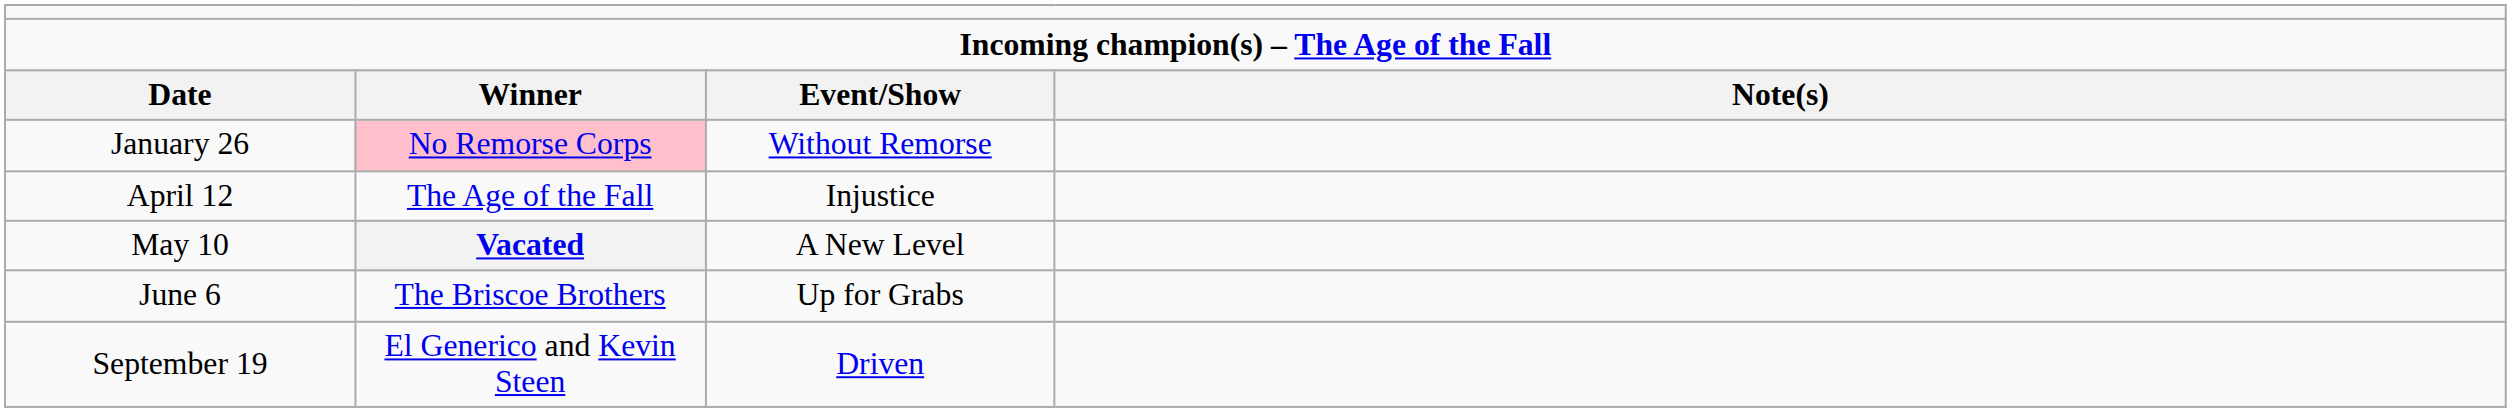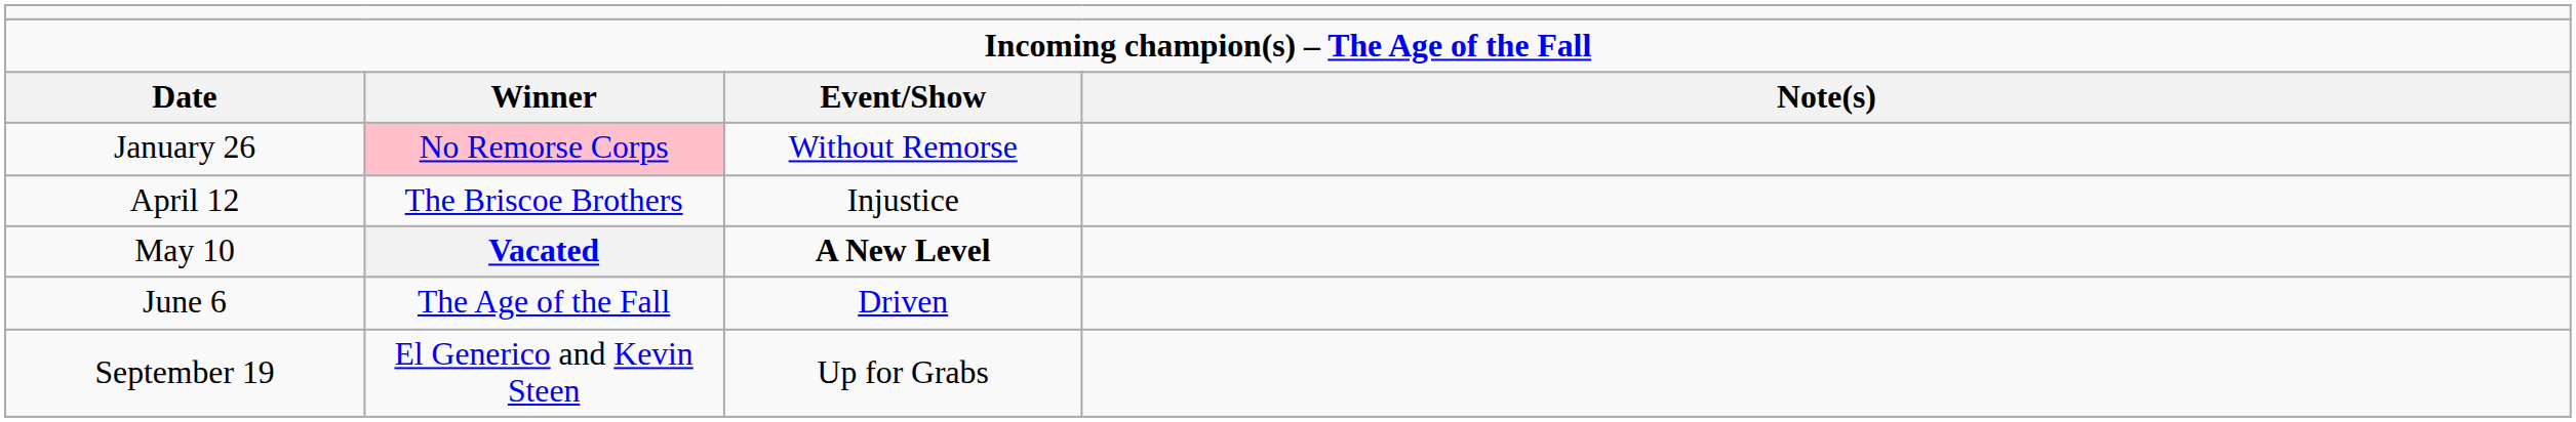 <table class="wikitable" style="text-align:center; width:100%;">
 <tr>
 <td colspan="5"></td>
 </tr>
 <tr>
 <td colspan="5"><strong>Incoming champion(s) – <a href='#'>The Age of the Fall</a> </strong></td>
 </tr>
 <tr>
 <th width=14%>Date</th>
 <th width=14%>Winner</th>
 <th width=14%>Event/Show</th>
 <th width=58%>Note(s)</th>
 </tr>
 <tr>
 <td>January 26</td>
 <td style="background: pink;"><a href='#'>No Remorse Corps</a><br></td>
 <td><a href='#'>Without Remorse</a></td>
 <td align="left"></td>
 </tr>
 <tr>
 <td>April 12</td>
-<td><a href='#'>The Age of the Fall</a><br></td>
+<td><a href='#'>The Briscoe Brothers</a><br></td>
 <td>Injustice</td>
 <td align="left"></td>
 </tr>
 <tr>
 <td>May 10</td>
 <th><a href='#'>Vacated</a></th>
-<td>A New Level</td>
+<td><strong>A New Level</strong></td>
 <td align="left"></td>
 </tr>
 <tr>
 <td>June 6</td>
-<td><a href='#'>The Briscoe Brothers</a><br></td>
-<td>Up for Grabs</td>
+<td><a href='#'>The Age of the Fall</a><br></td>
+<td><a href='#'>Driven</a></td>
 <td align="left"></td>
 </tr>
 <tr>
 <td>September 19</td>
 <td><a href='#'>El Generico</a> and <a href='#'>Kevin Steen</a></td>
-<td><a href='#'>Driven</a></td>
+<td>Up for Grabs</td>
 <td align="left"></td>
 </tr>
 </table>
